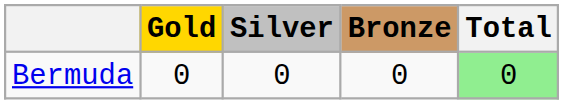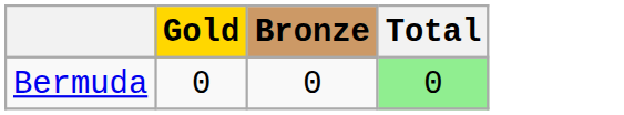 <table class="wikitable">
 <tr>
 <th></th>
 <th style="background-color:gold">Gold</th>
-<th style="background-color:silver">Silver</th>
 <th style="background-color:#CC9966">Bronze</th>
 <th>Total</th>
 </tr>
 <tr align="center">
 <td> <a href='#'>Bermuda</a></td>
 <td>0</td>
 <td>0</td>
-<td>0</td>
 <td style="background: lightgreen;">0</td>
 </tr>
 </table>
